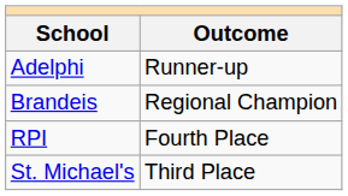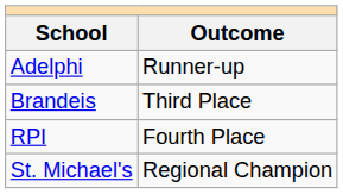 <table class="wikitable" style="float:left; margin-right:1em;">
 <tr>
 <th colspan="3" style="background:#ffdead;"></th>
 </tr>
 <tr>
 <th>School</th>
 <th>Outcome</th>
 </tr>
 <tr>
 <td><a href='#'>Adelphi</a></td>
 <td>Runner-up</td>
 </tr>
 <tr>
 <td><a href='#'>Brandeis</a></td>
-<td>Regional Champion</td>
+<td>Third Place</td>
 </tr>
 <tr>
 <td><a href='#'>RPI</a></td>
 <td>Fourth Place</td>
 </tr>
 <tr>
 <td><a href='#'>St. Michael's</a></td>
-<td>Third Place</td>
+<td>Regional Champion</td>
 </tr>
 </table>
